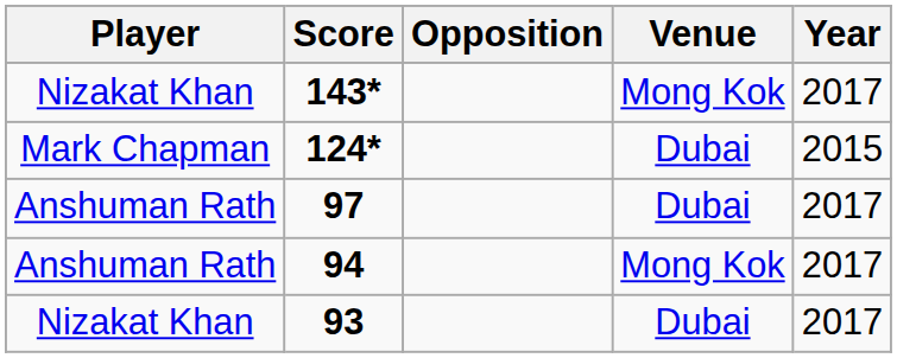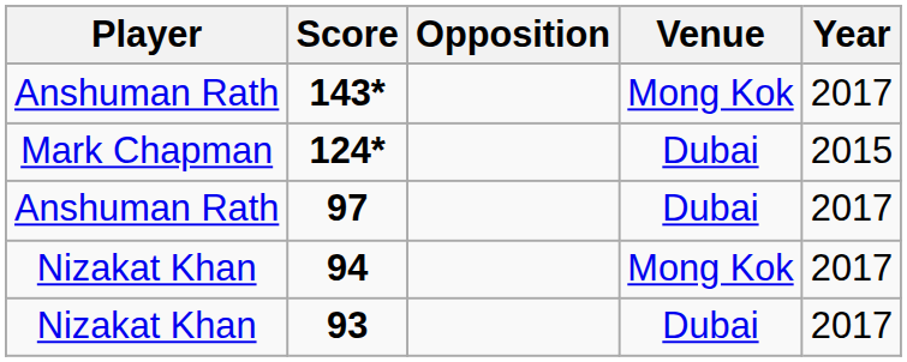 <table class="wikitable sortable" style="text-align: center;">
 <tr>
 <th>Player</th>
 <th>Score</th>
 <th>Opposition</th>
 <th>Venue</th>
 <th>Year</th>
 </tr>
 <tr>
-<td><a href='#'>Nizakat Khan</a></td>
+<td><a href='#'>Anshuman Rath</a></td>
 <td><strong>143*</strong></td>
 <td></td>
 <td><a href='#'>Mong Kok</a></td>
 <td>2017</td>
 </tr>
 <tr>
 <td><a href='#'>Mark Chapman</a></td>
 <td><strong>124*</strong></td>
 <td></td>
 <td><a href='#'>Dubai</a></td>
 <td>2015</td>
 </tr>
 <tr>
 <td><a href='#'>Anshuman Rath</a></td>
 <td><strong>97</strong></td>
 <td></td>
 <td><a href='#'>Dubai</a></td>
 <td>2017</td>
 </tr>
 <tr>
-<td><a href='#'>Anshuman Rath</a></td>
+<td><a href='#'>Nizakat Khan</a></td>
 <td><strong>94</strong></td>
 <td></td>
 <td><a href='#'>Mong Kok</a></td>
 <td>2017</td>
 </tr>
 <tr>
 <td><a href='#'>Nizakat Khan</a></td>
 <td><strong>93</strong></td>
 <td></td>
 <td><a href='#'>Dubai</a></td>
 <td>2017</td>
 </tr>
 </table>
